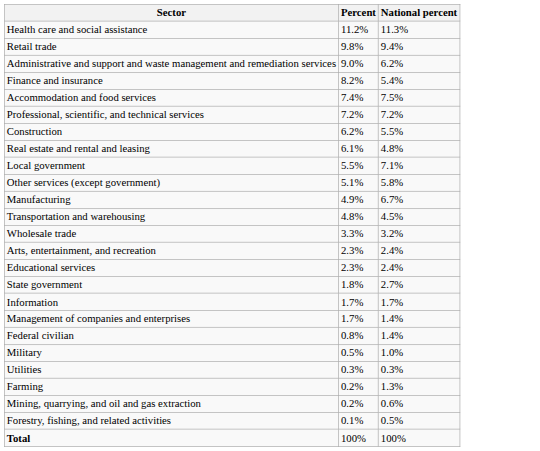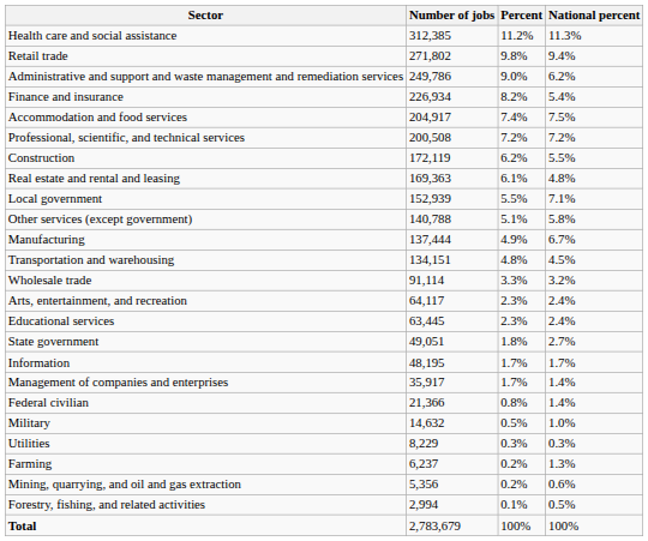 <table class="wikitable sortable">
 <tr>
 <th>Sector</th>
+<th>Number of jobs</th>
 <th>Percent</th>
 <th>National percent</th>
 </tr>
 <tr>
 <td>Health care and social assistance</td>
+<td>312,385</td>
 <td>11.2%</td>
 <td>11.3%</td>
 </tr>
 <tr>
 <td>Retail trade</td>
+<td>271,802</td>
 <td>9.8%</td>
 <td>9.4%</td>
 </tr>
 <tr>
 <td>Administrative and support and waste management and remediation services</td>
+<td>249,786</td>
 <td>9.0%</td>
 <td>6.2%</td>
 </tr>
 <tr>
 <td>Finance and insurance</td>
+<td>226,934</td>
 <td>8.2%</td>
 <td>5.4%</td>
 </tr>
 <tr>
 <td>Accommodation and food services</td>
+<td>204,917</td>
 <td>7.4%</td>
 <td>7.5%</td>
 </tr>
 <tr>
 <td>Professional, scientific, and technical services</td>
+<td>200,508</td>
 <td>7.2%</td>
 <td>7.2%</td>
 </tr>
 <tr>
 <td>Construction</td>
+<td>172,119</td>
 <td>6.2%</td>
 <td>5.5%</td>
 </tr>
 <tr>
 <td>Real estate and rental and leasing</td>
+<td>169,363</td>
 <td>6.1%</td>
 <td>4.8%</td>
 </tr>
 <tr>
 <td>Local government</td>
+<td>152,939</td>
 <td>5.5%</td>
 <td>7.1%</td>
 </tr>
 <tr>
 <td>Other services (except government)</td>
+<td>140,788</td>
 <td>5.1%</td>
 <td>5.8%</td>
 </tr>
 <tr>
 <td>Manufacturing</td>
+<td>137,444</td>
 <td>4.9%</td>
 <td>6.7%</td>
 </tr>
 <tr>
 <td>Transportation and warehousing</td>
+<td>134,151</td>
 <td>4.8%</td>
 <td>4.5%</td>
 </tr>
 <tr>
 <td>Wholesale trade</td>
+<td>91,114</td>
 <td>3.3%</td>
 <td>3.2%</td>
 </tr>
 <tr>
 <td>Arts, entertainment, and recreation</td>
+<td>64,117</td>
 <td>2.3%</td>
 <td>2.4%</td>
 </tr>
 <tr>
 <td>Educational services</td>
+<td>63,445</td>
 <td>2.3%</td>
 <td>2.4%</td>
 </tr>
 <tr>
 <td>State government</td>
+<td>49,051</td>
 <td>1.8%</td>
 <td>2.7%</td>
 </tr>
 <tr>
 <td>Information</td>
+<td>48,195</td>
 <td>1.7%</td>
 <td>1.7%</td>
 </tr>
 <tr>
 <td>Management of companies and enterprises</td>
+<td>35,917</td>
 <td>1.7%</td>
 <td>1.4%</td>
 </tr>
 <tr>
 <td>Federal civilian</td>
+<td>21,366</td>
 <td>0.8%</td>
 <td>1.4%</td>
 </tr>
 <tr>
 <td>Military</td>
+<td>14,632</td>
 <td>0.5%</td>
 <td>1.0%</td>
 </tr>
 <tr>
 <td>Utilities</td>
+<td>8,229</td>
 <td>0.3%</td>
 <td>0.3%</td>
 </tr>
 <tr>
 <td>Farming</td>
+<td>6,237</td>
 <td>0.2%</td>
 <td>1.3%</td>
 </tr>
 <tr>
 <td>Mining, quarrying, and oil and gas extraction</td>
+<td>5,356</td>
 <td>0.2%</td>
 <td>0.6%</td>
 </tr>
 <tr>
 <td>Forestry, fishing, and related activities</td>
+<td>2,994</td>
 <td>0.1%</td>
 <td>0.5%</td>
 </tr>
 <tr class="sortbottom">
 <td><strong>Total</strong></td>
+<td>2,783,679</td>
 <td>100%</td>
 <td>100%</td>
 </tr>
 </table>
